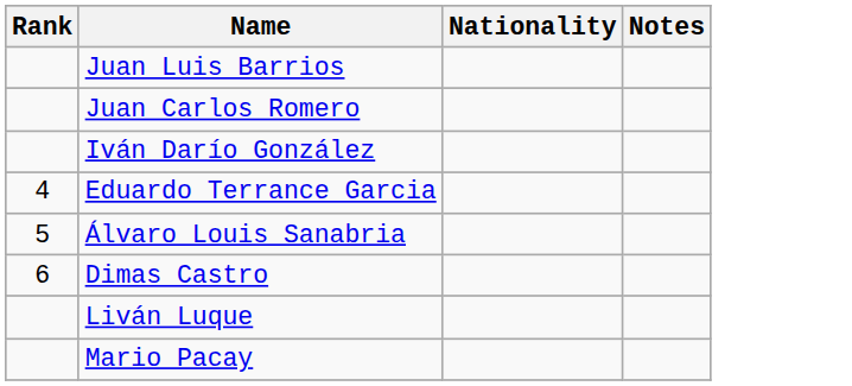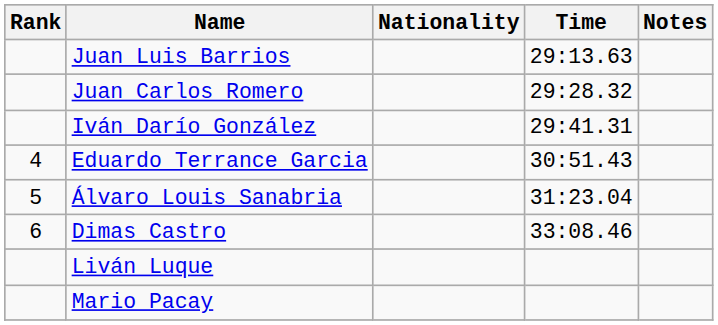 <table class="wikitable sortable" style="text-align:center">
 <tr>
 <th>Rank</th>
 <th>Name</th>
 <th>Nationality</th>
+<th>Time</th>
 <th>Notes</th>
 </tr>
 <tr>
 <td></td>
 <td align=left><a href='#'>Juan Luis Barrios</a></td>
 <td align=left></td>
+<td>29:13.63</td>
 <td></td>
 </tr>
 <tr>
 <td></td>
 <td align=left><a href='#'>Juan Carlos Romero</a></td>
 <td align=left></td>
+<td>29:28.32</td>
 <td></td>
 </tr>
 <tr>
 <td></td>
 <td align=left><a href='#'>Iván Darío González</a></td>
 <td align=left></td>
+<td>29:41.31</td>
 <td></td>
 </tr>
 <tr>
 <td>4</td>
 <td align=left><a href='#'>Eduardo Terrance Garcia</a></td>
 <td align=left></td>
+<td>30:51.43</td>
 <td></td>
 </tr>
 <tr>
 <td>5</td>
 <td align=left><a href='#'>Álvaro Louis Sanabria</a></td>
 <td align=left></td>
+<td>31:23.04</td>
 <td></td>
 </tr>
 <tr>
 <td>6</td>
 <td align=left><a href='#'>Dimas Castro</a></td>
 <td align=left></td>
+<td>33:08.46</td>
 <td></td>
 </tr>
 <tr>
 <td></td>
 <td align=left><a href='#'>Liván Luque</a></td>
 <td align=left></td>
 <td></td>
+<td></td>
 </tr>
 <tr>
 <td></td>
 <td align=left><a href='#'>Mario Pacay</a></td>
 <td align=left></td>
 <td></td>
+<td></td>
 </tr>
 </table>
